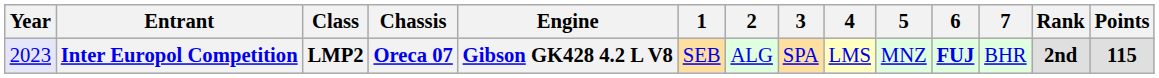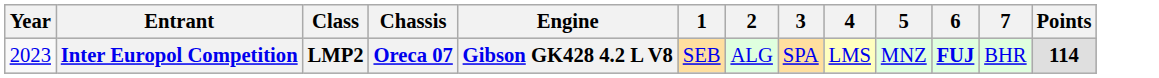 <table class="wikitable" style="text-align:center; font-size:85%">
 <tr>
 <th>Year</th>
 <th>Entrant</th>
 <th>Class</th>
 <th>Chassis</th>
 <th>Engine</th>
 <th>1</th>
 <th>2</th>
 <th>3</th>
 <th>4</th>
 <th>5</th>
 <th>6</th>
 <th>7</th>
-<th>Rank</th>
 <th>Points</th>
 </tr>
 <tr>
-<td style="background: lavender;"><a href='#'>2023</a></td>
+<td><a href='#'>2023</a></td>
 <th nowrap><a href='#'>Inter Europol Competition</a></th>
 <th>LMP2</th>
 <th nowrap><a href='#'>Oreca 07</a></th>
 <th nowrap><a href='#'>Gibson</a> GK428 4.2 L V8</th>
 <td style="background:#FFDF9F;"><a href='#'>SEB</a><br></td>
 <td style="background:#DFFFDF;"><a href='#'>ALG</a><br></td>
 <td style="background:#FFDF9F;"><a href='#'>SPA</a><br></td>
 <td style="background:#FFFFBF;"><a href='#'>LMS</a><br></td>
 <td style="background:#DFFFDF;"><a href='#'>MNZ</a><br></td>
 <td style="background:#DFFFDF;"><strong><a href='#'>FUJ</a><br></strong></td>
 <td style="background:#DFFFDF;"><a href='#'>BHR</a><br></td>
-<th style="background:#DFDFDF;">2nd</th>
-<th style="background:#DFDFDF;">115</th>
+<th style="background:#DFDFDF;">114</th>
 </tr>
 </table>
